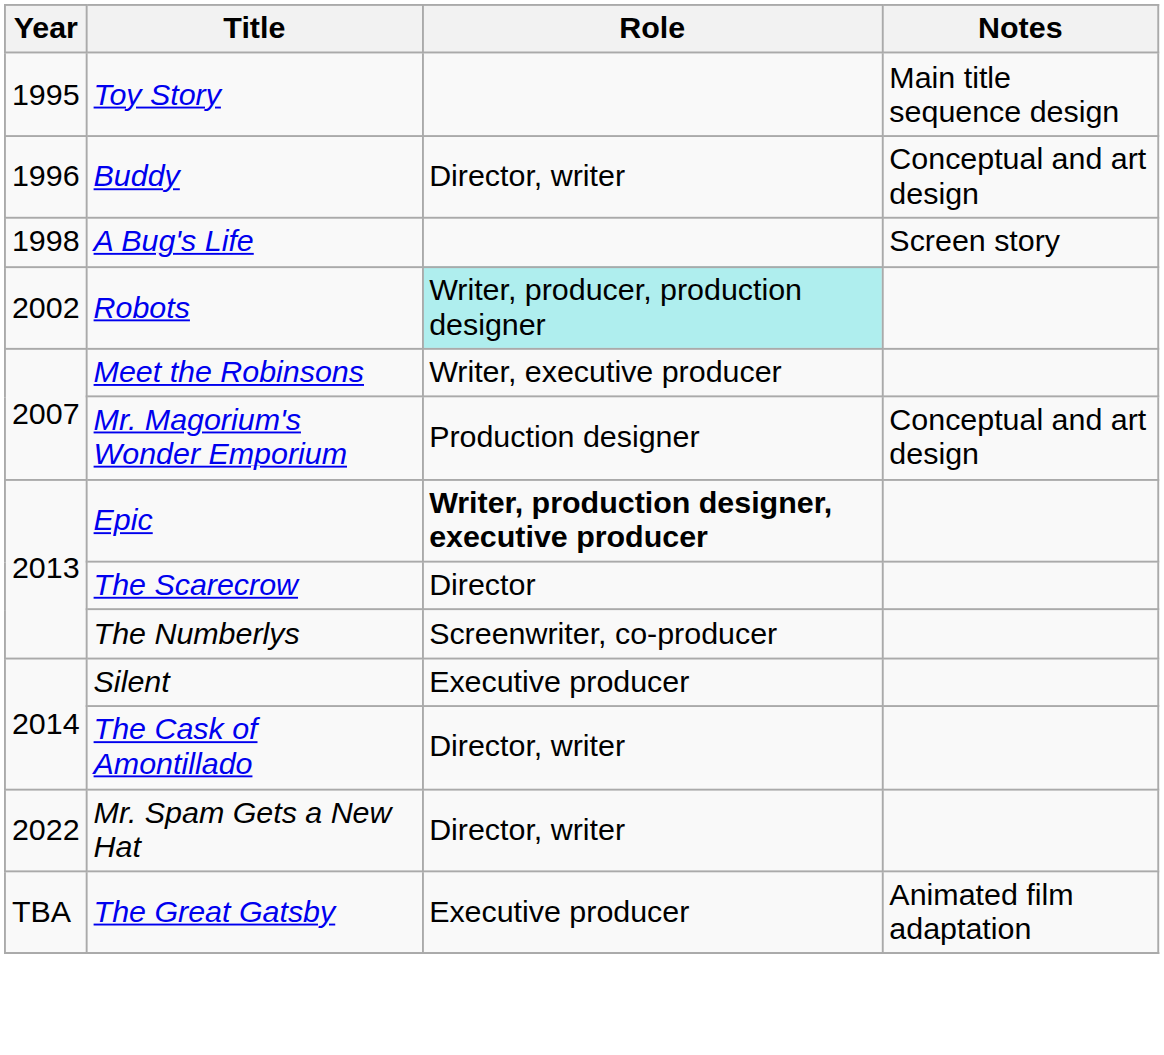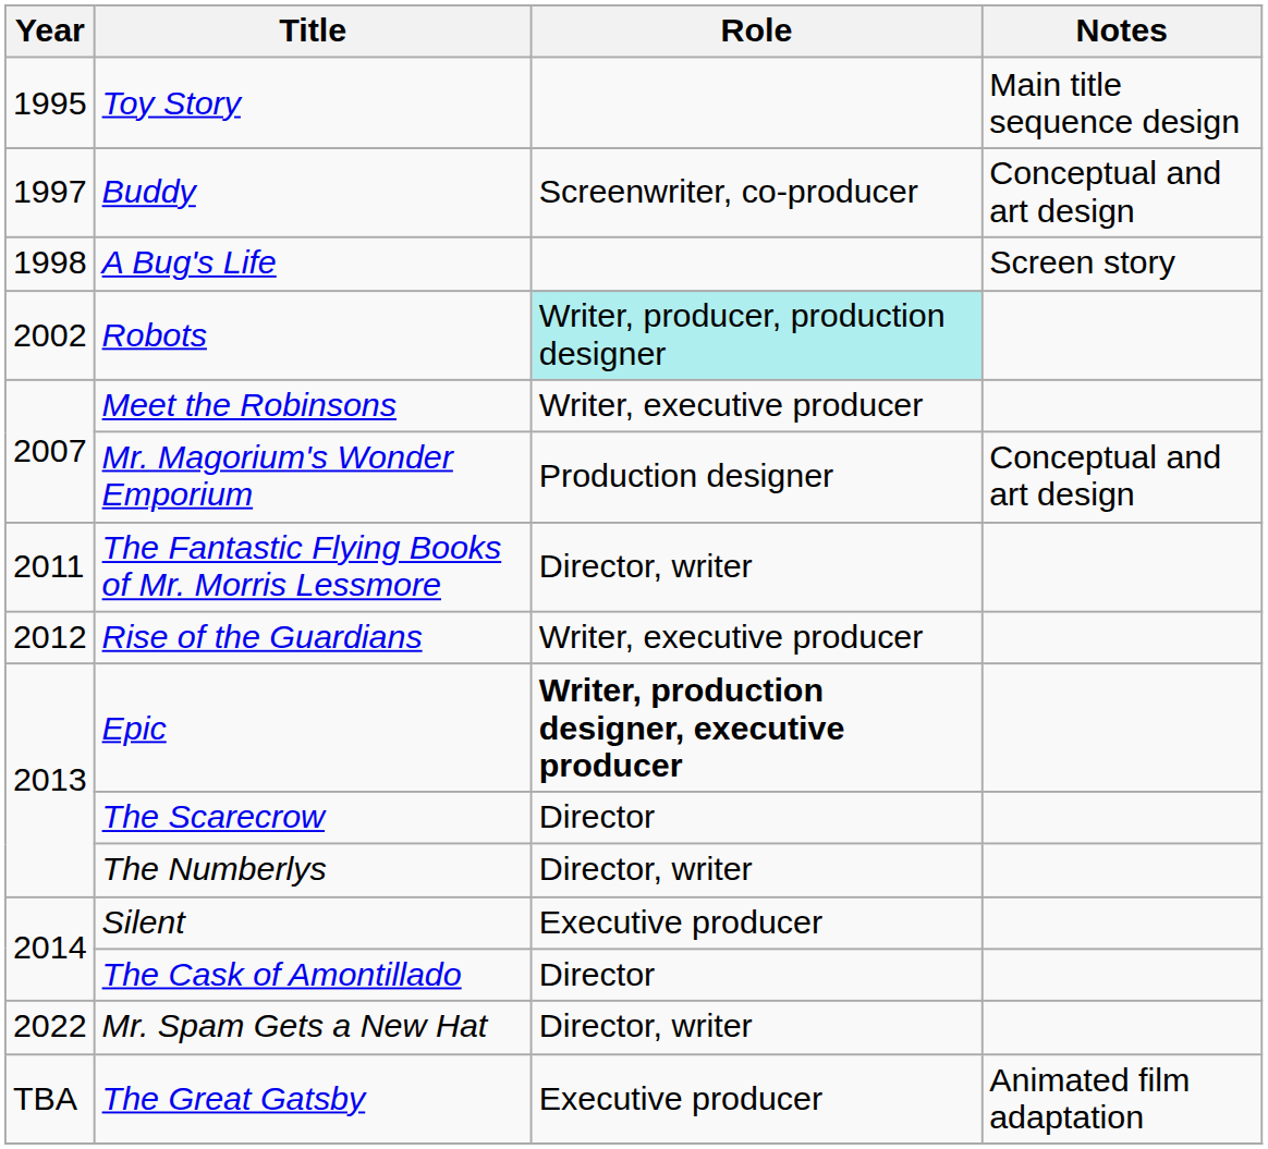 <table class="wikitable sortable">
 <tr>
 <th>Year</th>
 <th>Title</th>
 <th>Role</th>
 <th class="unsortable">Notes</th>
 </tr>
 <tr>
 <td>1995</td>
 <td><em><a href='#'>Toy Story</a></em></td>
 <td></td>
 <td>Main title sequence design</td>
 </tr>
 <tr>
-<td>1996</td>
+<td>1997</td>
 <td><em><a href='#'>Buddy</a></em></td>
-<td>Director, writer</td>
+<td>Screenwriter, co-producer</td>
 <td>Conceptual and art design</td>
 </tr>
 <tr>
 <td>1998</td>
 <td><em><a href='#'>A Bug's Life</a></em></td>
 <td></td>
 <td>Screen story</td>
 </tr>
 <tr>
 <td>2002</td>
 <td><em><a href='#'>Robots</a></em></td>
 <td style="background: paleturquoise;">Writer, producer, production designer</td>
 <td></td>
 </tr>
 <tr>
 <td rowspan="2">2007</td>
 <td><em><a href='#'>Meet the Robinsons</a></em></td>
 <td>Writer, executive producer</td>
 <td></td>
 </tr>
 <tr>
 <td><em><a href='#'>Mr. Magorium's Wonder Emporium</a></em></td>
 <td>Production designer</td>
 <td>Conceptual and art design</td>
 </tr>
 <tr>
+<td>2011</td>
+<td><em><a href='#'>The Fantastic Flying Books of Mr. Morris Lessmore</a></em></td>
+<td>Director, writer</td>
+<td></td>
+</tr>
+<tr>
+<td>2012</td>
+<td><em><a href='#'>Rise of the Guardians</a></em></td>
+<td>Writer, executive producer</td>
+<td></td>
+</tr>
+<tr>
 <td rowspan="3">2013</td>
 <td><em><a href='#'>Epic</a></em></td>
 <td><strong>Writer, production designer, executive producer</strong></td>
 <td></td>
 </tr>
 <tr>
 <td><em><a href='#'>The Scarecrow</a></em></td>
 <td>Director</td>
 <td></td>
 </tr>
 <tr>
 <td><em>The Numberlys</em></td>
-<td>Screenwriter, co-producer</td>
+<td>Director, writer</td>
 <td></td>
 </tr>
 <tr>
 <td rowspan="2">2014</td>
 <td><em>Silent</em></td>
 <td>Executive producer</td>
 <td></td>
 </tr>
 <tr>
 <td><em><a href='#'>The Cask of Amontillado</a></em></td>
-<td>Director, writer</td>
+<td>Director</td>
 <td></td>
 </tr>
 <tr>
 <td>2022</td>
 <td><em>Mr. Spam Gets a New Hat</em></td>
 <td>Director, writer</td>
 </tr>
 <tr>
 <td>TBA</td>
 <td><em><a href='#'>The Great Gatsby</a></em></td>
 <td>Executive producer</td>
 <td>Animated film adaptation</td>
 </tr>
 <tr>
 </tr>
 </table>
